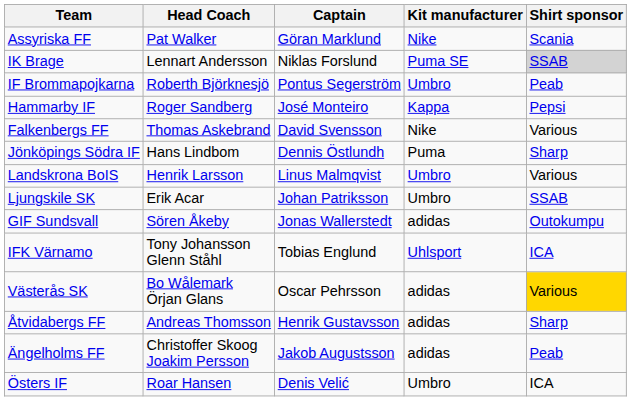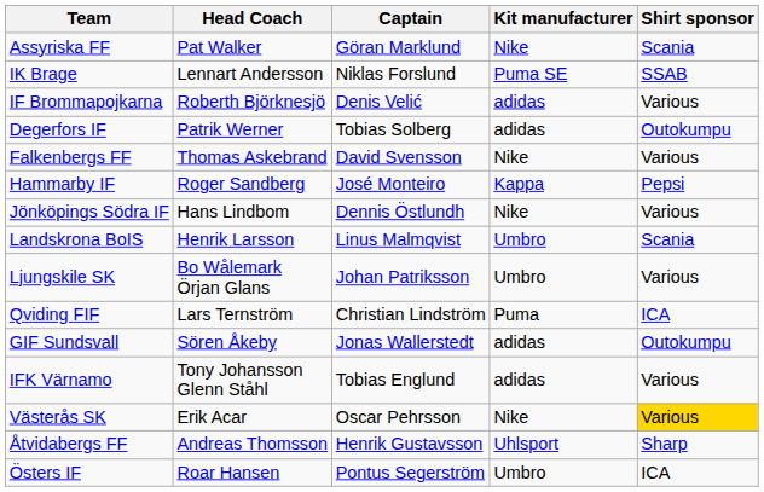 <table class="wikitable sortable">
 <tr>
 <th>Team</th>
 <th>Head Coach</th>
 <th>Captain</th>
 <th>Kit manufacturer</th>
 <th>Shirt sponsor</th>
 </tr>
 <tr>
 <td><a href='#'>Assyriska FF</a></td>
 <td> <a href='#'>Pat Walker</a></td>
 <td> <a href='#'>Göran Marklund</a></td>
 <td><a href='#'>Nike</a></td>
 <td><a href='#'>Scania</a></td>
 </tr>
 <tr>
 <td><a href='#'>IK Brage</a></td>
 <td> Lennart Andersson</td>
 <td> Niklas Forslund</td>
 <td><a href='#'>Puma SE</a></td>
-<td style="background: lightgrey;"><a href='#'>SSAB</a></td>
+<td><a href='#'>SSAB</a></td>
 </tr>
 <tr>
 <td><a href='#'>IF Brommapojkarna</a></td>
 <td> <a href='#'>Roberth Björknesjö</a></td>
-<td> <a href='#'>Pontus Segerström</a></td>
-<td><a href='#'>Umbro</a></td>
-<td><a href='#'>Peab</a></td>
+<td> <a href='#'>Denis Velić</a></td>
+<td><a href='#'>adidas</a></td>
+<td>Various</td>
+</tr>
+<tr>
+<td><a href='#'>Degerfors IF</a></td>
+<td> <a href='#'>Patrik Werner</a></td>
+<td> Tobias Solberg</td>
+<td>adidas</td>
+<td><a href='#'>Outokumpu</a></td>
+</tr>
+<tr>
+<td><a href='#'>Falkenbergs FF</a></td>
+<td> <a href='#'>Thomas Askebrand</a></td>
+<td> <a href='#'>David Svensson</a></td>
+<td>Nike</td>
+<td>Various</td>
 </tr>
 <tr>
 <td><a href='#'>Hammarby IF</a></td>
 <td> <a href='#'>Roger Sandberg</a></td>
 <td> <a href='#'>José Monteiro</a></td>
 <td><a href='#'>Kappa</a></td>
 <td><a href='#'>Pepsi</a></td>
 </tr>
 <tr>
-<td><a href='#'>Falkenbergs FF</a></td>
-<td> <a href='#'>Thomas Askebrand</a></td>
-<td> <a href='#'>David Svensson</a></td>
-<td>Nike</td>
-<td>Various</td>
-</tr>
-<tr>
 <td><a href='#'>Jönköpings Södra IF</a></td>
 <td> Hans Lindbom</td>
 <td> <a href='#'>Dennis Östlundh</a></td>
-<td>Puma</td>
-<td><a href='#'>Sharp</a></td>
+<td>Nike</td>
+<td>Various</td>
 </tr>
 <tr>
 <td><a href='#'>Landskrona BoIS</a></td>
 <td> <a href='#'>Henrik Larsson</a></td>
 <td> <a href='#'>Linus Malmqvist</a></td>
 <td><a href='#'>Umbro</a></td>
+<td><a href='#'>Scania</a></td>
+</tr>
+<tr>
+<td><a href='#'>Ljungskile SK</a></td>
+<td> <a href='#'>Bo Wålemark</a><br> Örjan Glans</td>
+<td> <a href='#'>Johan Patriksson</a></td>
+<td>Umbro</td>
 <td>Various</td>
 </tr>
 <tr>
-<td><a href='#'>Ljungskile SK</a></td>
-<td> Erik Acar</td>
-<td> <a href='#'>Johan Patriksson</a></td>
-<td>Umbro</td>
-<td><a href='#'>SSAB</a></td>
+<td><a href='#'>Qviding FIF</a></td>
+<td> Lars Ternström</td>
+<td> Christian Lindström</td>
+<td>Puma</td>
+<td><a href='#'>ICA</a></td>
 </tr>
 <tr>
 <td><a href='#'>GIF Sundsvall</a></td>
 <td> <a href='#'>Sören Åkeby</a></td>
 <td> <a href='#'>Jonas Wallerstedt</a></td>
 <td>adidas</td>
 <td><a href='#'>Outokumpu</a></td>
 </tr>
 <tr>
 <td><a href='#'>IFK Värnamo</a></td>
 <td> Tony Johansson<br> Glenn Ståhl</td>
 <td> Tobias Englund</td>
-<td><a href='#'>Uhlsport</a></td>
-<td><a href='#'>ICA</a></td>
+<td>adidas</td>
+<td>Various</td>
 </tr>
 <tr>
 <td><a href='#'>Västerås SK</a></td>
-<td> <a href='#'>Bo Wålemark</a><br> Örjan Glans</td>
+<td> Erik Acar</td>
 <td> Oscar Pehrsson</td>
-<td>adidas</td>
+<td>Nike</td>
 <td style="background: gold;">Various</td>
 </tr>
 <tr>
 <td><a href='#'>Åtvidabergs FF</a></td>
 <td> <a href='#'>Andreas Thomsson</a></td>
 <td> <a href='#'>Henrik Gustavsson</a></td>
-<td>adidas</td>
+<td><a href='#'>Uhlsport</a></td>
 <td><a href='#'>Sharp</a></td>
-</tr>
-<tr>
-<td><a href='#'>Ängelholms FF</a></td>
-<td> Christoffer Skoog<br> <a href='#'>Joakim Persson</a></td>
-<td> <a href='#'>Jakob Augustsson</a></td>
-<td>adidas</td>
-<td><a href='#'>Peab</a></td>
 </tr>
 <tr>
 <td><a href='#'>Östers IF</a></td>
 <td> <a href='#'>Roar Hansen</a></td>
-<td> <a href='#'>Denis Velić</a></td>
+<td> <a href='#'>Pontus Segerström</a></td>
 <td>Umbro</td>
 <td>ICA</td>
 </tr>
 </table>
